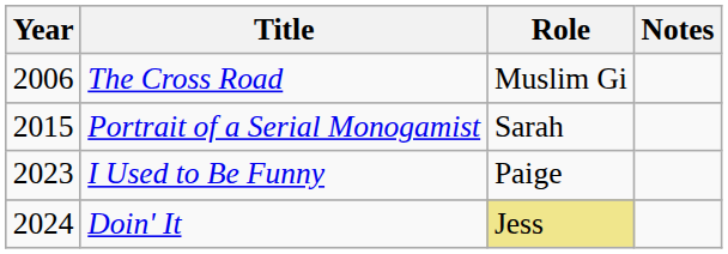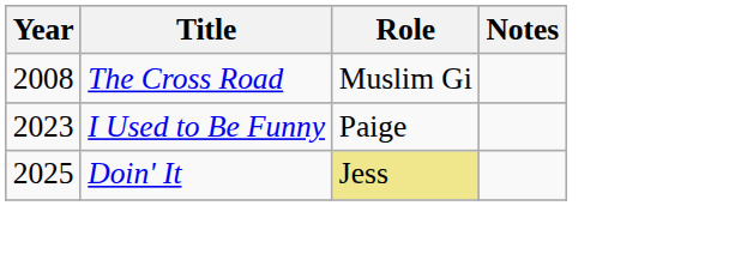 <table class="wikitable sortable">
 <tr>
 <th>Year</th>
 <th>Title</th>
 <th>Role</th>
 <th>Notes</th>
 </tr>
 <tr>
-<td>2006</td>
+<td>2008</td>
 <td><em><a href='#'>The Cross Road</a></em></td>
 <td>Muslim Gi</td>
-<td></td>
-</tr>
-<tr>
-<td>2015</td>
-<td><em><a href='#'>Portrait of a Serial Monogamist</a></em></td>
-<td>Sarah</td>
 <td></td>
 </tr>
 <tr>
 <td>2023</td>
 <td><em><a href='#'>I Used to Be Funny</a></em></td>
 <td>Paige</td>
 <td></td>
 </tr>
 <tr>
-<td>2024</td>
+<td>2025</td>
 <td><em><a href='#'>Doin' It</a></em></td>
 <td style="background: khaki;">Jess</td>
 <td></td>
 </tr>
 </table>
